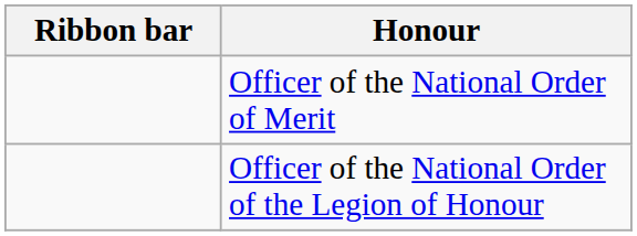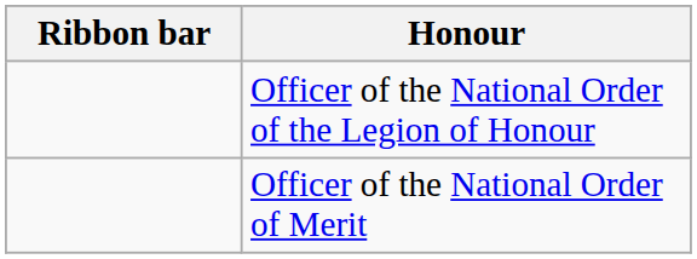 <table class="wikitable"  style="width: 50%">
 <tr>
 <th style="width:100px;">Ribbon bar</th>
 <th>Honour</th>
 </tr>
 <tr>
 <td></td>
-<td><a href='#'>Officer</a> of the <a href='#'>National Order of Merit</a></td>
+<td><a href='#'>Officer</a> of the <a href='#'>National Order of the Legion of Honour</a></td>
 </tr>
 <tr>
 <td></td>
-<td><a href='#'>Officer</a> of the <a href='#'>National Order of the Legion of Honour</a></td>
+<td><a href='#'>Officer</a> of the <a href='#'>National Order of Merit</a></td>
 </tr>
 </table>
